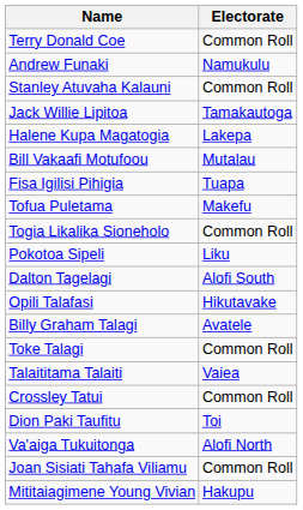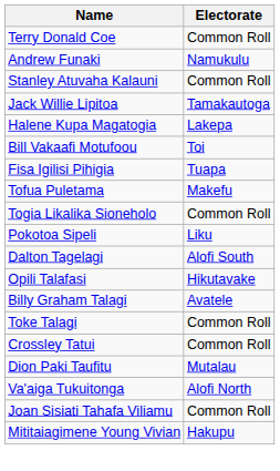 <table class="wikitable sortable">
 <tr>
 <th>Name</th>
 <th>Electorate</th>
 </tr>
 <tr>
 <td><a href='#'>Terry Donald Coe</a></td>
 <td>Common Roll</td>
 </tr>
 <tr>
 <td><a href='#'>Andrew Funaki</a></td>
 <td><a href='#'>Namukulu</a></td>
 </tr>
 <tr>
 <td><a href='#'>Stanley Atuvaha Kalauni</a></td>
 <td>Common Roll</td>
 </tr>
 <tr>
 <td><a href='#'>Jack Willie Lipitoa</a></td>
 <td><a href='#'>Tamakautoga</a></td>
 </tr>
 <tr>
 <td><a href='#'>Halene Kupa Magatogia</a></td>
 <td><a href='#'>Lakepa</a></td>
 </tr>
 <tr>
 <td><a href='#'>Bill Vakaafi Motufoou</a></td>
-<td><a href='#'>Mutalau</a></td>
+<td><a href='#'>Toi</a></td>
 </tr>
 <tr>
 <td><a href='#'>Fisa Igilisi Pihigia</a></td>
 <td><a href='#'>Tuapa</a></td>
 </tr>
 <tr>
 <td><a href='#'>Tofua Puletama</a></td>
 <td><a href='#'>Makefu</a></td>
 </tr>
 <tr>
 <td><a href='#'>Togia Likalika Sioneholo</a></td>
 <td>Common Roll</td>
 </tr>
 <tr>
 <td><a href='#'>Pokotoa Sipeli</a></td>
 <td><a href='#'>Liku</a></td>
 </tr>
 <tr>
 <td><a href='#'>Dalton Tagelagi</a></td>
 <td><a href='#'>Alofi South</a></td>
 </tr>
 <tr>
 <td><a href='#'>Opili Talafasi</a></td>
 <td><a href='#'>Hikutavake</a></td>
 </tr>
 <tr>
 <td><a href='#'>Billy Graham Talagi</a></td>
 <td><a href='#'>Avatele</a></td>
 </tr>
 <tr>
 <td><a href='#'>Toke Talagi</a></td>
 <td>Common Roll</td>
 </tr>
 <tr>
-<td><a href='#'>Talaititama Talaiti</a></td>
-<td><a href='#'>Vaiea</a></td>
-</tr>
-<tr>
 <td><a href='#'>Crossley Tatui</a></td>
 <td>Common Roll</td>
 </tr>
 <tr>
 <td><a href='#'>Dion Paki Taufitu</a></td>
-<td><a href='#'>Toi</a></td>
+<td><a href='#'>Mutalau</a></td>
 </tr>
 <tr>
 <td><a href='#'>Va'aiga Tukuitonga</a></td>
 <td><a href='#'>Alofi North</a></td>
 </tr>
 <tr>
 <td><a href='#'>Joan Sisiati Tahafa Viliamu</a></td>
 <td>Common Roll</td>
 </tr>
 <tr>
 <td><a href='#'>Mititaiagimene Young Vivian</a></td>
 <td><a href='#'>Hakupu</a></td>
 </tr>
 </table>
